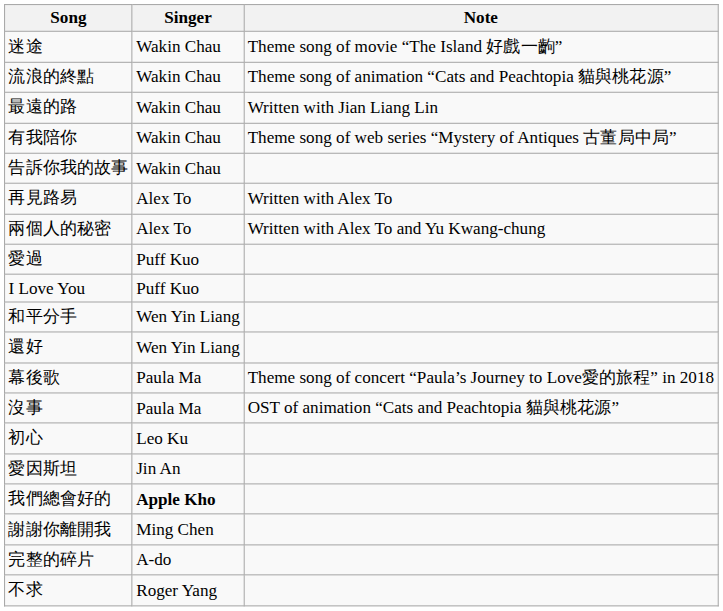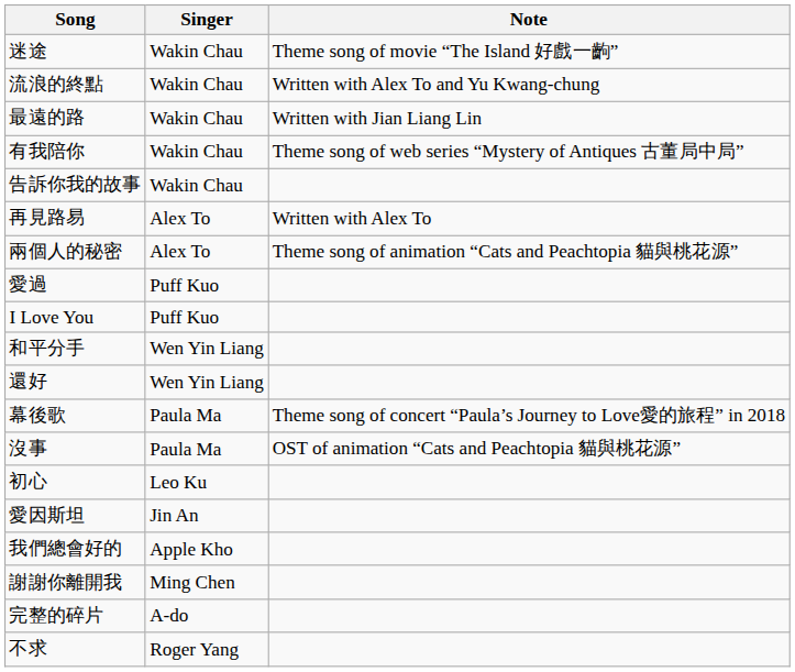 <table class="wikitable">
 <tr>
 <th>Song</th>
 <th>Singer</th>
 <th>Note</th>
 </tr>
 <tr>
 <td>迷途</td>
 <td>Wakin Chau</td>
 <td>Theme song of movie “The Island 好戲一齣”</td>
 </tr>
 <tr>
 <td>流浪的終點</td>
 <td>Wakin Chau</td>
-<td>Theme song of animation “Cats and Peachtopia 貓與桃花源”</td>
+<td>Written with Alex To and Yu Kwang-chung</td>
 </tr>
 <tr>
 <td>最遠的路</td>
 <td>Wakin Chau</td>
 <td>Written with Jian Liang Lin</td>
 </tr>
 <tr>
 <td>有我陪你</td>
 <td>Wakin Chau</td>
 <td>Theme song of web series “Mystery of Antiques 古董局中局”</td>
 </tr>
 <tr>
 <td>告訴你我的故事</td>
 <td>Wakin Chau</td>
 <td></td>
 </tr>
 <tr>
 <td>再見路易</td>
 <td>Alex To</td>
 <td>Written with Alex To</td>
 </tr>
 <tr>
 <td>兩個人的秘密</td>
 <td>Alex To</td>
-<td>Written with Alex To and Yu Kwang-chung</td>
+<td>Theme song of animation “Cats and Peachtopia 貓與桃花源”</td>
 </tr>
 <tr>
 <td>愛過</td>
 <td>Puff Kuo</td>
 <td></td>
 </tr>
 <tr>
 <td>I Love You</td>
 <td>Puff Kuo</td>
 <td></td>
 </tr>
 <tr>
 <td>和平分手</td>
 <td>Wen Yin Liang</td>
 <td></td>
 </tr>
 <tr>
 <td>還好</td>
 <td>Wen Yin Liang</td>
 <td></td>
 </tr>
 <tr>
 <td>幕後歌</td>
 <td>Paula Ma</td>
 <td>Theme song of concert “Paula’s Journey to Love愛的旅程” in 2018</td>
 </tr>
 <tr>
 <td>沒事</td>
 <td>Paula Ma</td>
 <td>OST of animation “Cats and Peachtopia 貓與桃花源”</td>
 </tr>
 <tr>
 <td>初心</td>
 <td>Leo Ku</td>
 <td></td>
 </tr>
 <tr>
 <td>愛因斯坦</td>
 <td>Jin An</td>
 <td></td>
 </tr>
 <tr>
 <td>我們總會好的</td>
-<td><strong>Apple Kho</strong></td>
+<td>Apple Kho</td>
 <td></td>
 </tr>
 <tr>
 <td>謝謝你離開我</td>
 <td>Ming Chen</td>
 <td></td>
 </tr>
 <tr>
 <td>完整的碎片</td>
 <td>A-do</td>
 <td></td>
 </tr>
 <tr>
 <td>不求</td>
 <td>Roger Yang</td>
 <td></td>
 </tr>
 </table>
